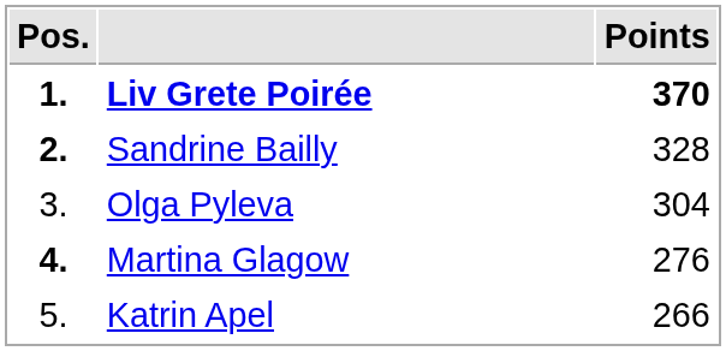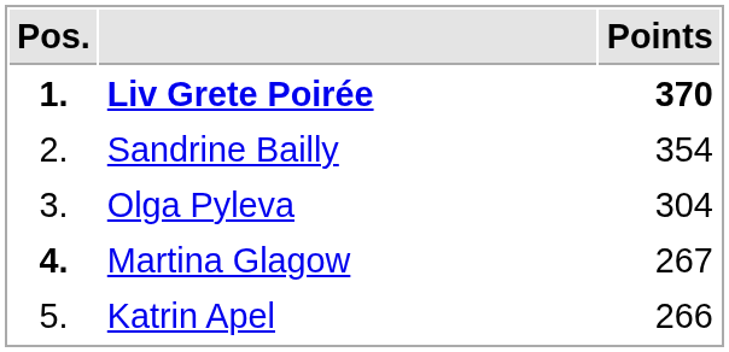 <table cellspacing="1" cellpadding="3" style="border:1px solid #AAAAAA;font-size:90%">
 <tr bgcolor="#E4E4E4">
 <th style="border-bottom:1px solid #AAAAAA" width=10>Pos.</th>
 <th style="border-bottom:1px solid #AAAAAA" width=200></th>
 <th style="border-bottom:1px solid #AAAAAA" width=20>Points</th>
 </tr>
 <tr>
 <td align="center"><strong>1.</strong></td>
 <td> <strong><a href='#'>Liv Grete Poirée</a></strong></td>
 <td align="right"><strong>370</strong></td>
 </tr>
 <tr>
-<td align="center"><strong>2.</strong></td>
+<td align="center">2.</td>
 <td> <a href='#'>Sandrine Bailly</a></td>
-<td align="right">328</td>
+<td align="right">354</td>
 </tr>
 <tr>
 <td align="center">3.</td>
 <td> <a href='#'>Olga Pyleva</a></td>
 <td align="right">304</td>
 </tr>
 <tr>
 <td align="center"><strong>4.</strong></td>
 <td> <a href='#'>Martina Glagow</a></td>
-<td align="right">276</td>
+<td align="right">267</td>
 </tr>
 <tr>
 <td align="center">5.</td>
 <td> <a href='#'>Katrin Apel</a></td>
 <td align="right">266</td>
 </tr>
 </table>
